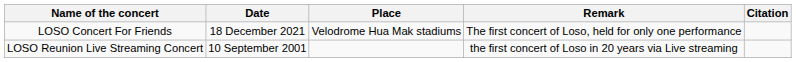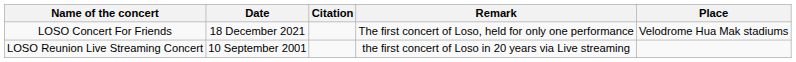 <table class="wikitable">
 <tr>
 <th>Name of the concert</th>
 <th>Date</th>
+<th>Citation</th>
+<th>Remark</th>
 <th>Place</th>
-<th>Remark</th>
-<th>Citation</th>
 </tr>
 <tr>
 <td align="center">LOSO Concert For Friends</td>
 <td align="center">18 December 2021</td>
+<td style="text-align: center"></td>
+<td align="center">The first concert of Loso, held for only one performance</td>
 <td align="center">Velodrome Hua Mak stadiums</td>
-<td align="center">The first concert of Loso, held for only one performance</td>
-<td style="text-align: center"></td>
 </tr>
 <tr>
 <td align="center">LOSO Reunion Live Streaming Concert</td>
 <td align="center">10 September 2001</td>
+<td></td>
+<td align="center">the first concert of Loso in 20 years via Live streaming</td>
 <td align="center"></td>
-<td align="center">the first concert of Loso in 20 years via Live streaming</td>
-<td></td>
 </tr>
 </table>
